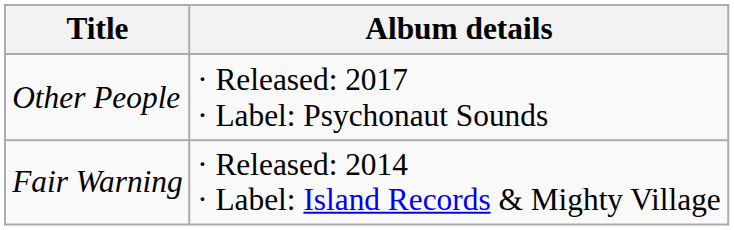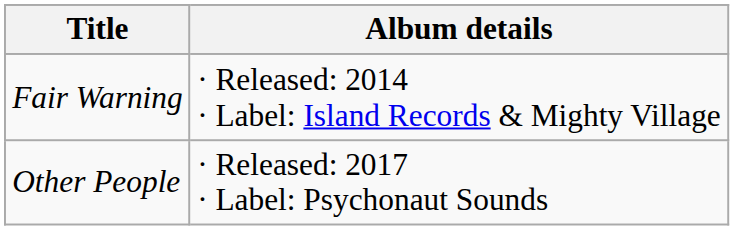 <table class="wikitable">
 <tr>
 <th>Title</th>
 <th>Album details</th>
 </tr>
 <tr>
+<td><em>Fair Warning</em></td>
+<td>·          Released: 2014<br>·          Label: <a href='#'>Island Records</a> & Mighty Village</td>
+</tr>
+<tr>
 <td><em>Other  People</em></td>
 <td>·          Released: 2017<br>·          Label: Psychonaut Sounds</td>
 </tr>
-<tr>
-<td><em>Fair Warning</em></td>
-<td>·          Released: 2014<br>·          Label: <a href='#'>Island Records</a> & Mighty Village</td>
-</tr>
 </table>
